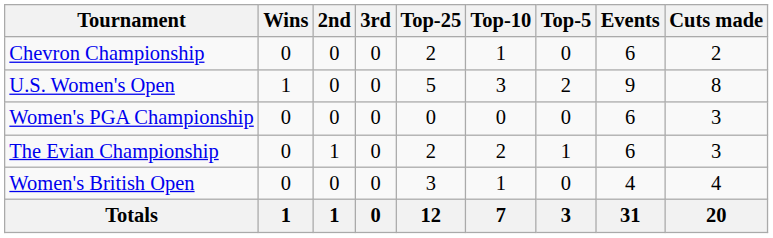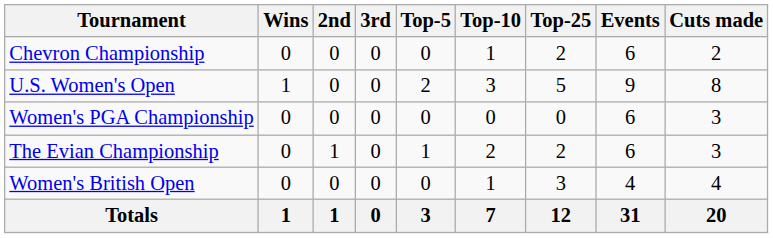 <table class=wikitable style=text-align:center>
 <tr>
 <th>Tournament</th>
 <th>Wins</th>
 <th>2nd</th>
 <th>3rd</th>
+<th>Top-5</th>
+<th>Top-10</th>
 <th>Top-25</th>
-<th>Top-10</th>
-<th>Top-5</th>
 <th>Events</th>
 <th>Cuts made</th>
 </tr>
 <tr>
 <td align=left><a href='#'>Chevron Championship</a></td>
 <td>0</td>
 <td>0</td>
 <td>0</td>
+<td>0</td>
+<td>1</td>
 <td>2</td>
-<td>1</td>
-<td>0</td>
 <td>6</td>
 <td>2</td>
 </tr>
 <tr>
 <td align=left><a href='#'>U.S. Women's Open</a></td>
 <td>1</td>
 <td>0</td>
 <td>0</td>
+<td>2</td>
+<td>3</td>
 <td>5</td>
-<td>3</td>
-<td>2</td>
 <td>9</td>
 <td>8</td>
 </tr>
 <tr>
 <td align=left><a href='#'>Women's PGA Championship</a></td>
 <td>0</td>
 <td>0</td>
 <td>0</td>
 <td>0</td>
 <td>0</td>
 <td>0</td>
 <td>6</td>
 <td>3</td>
 </tr>
 <tr>
 <td align=left><a href='#'>The Evian Championship</a></td>
 <td>0</td>
 <td>1</td>
 <td>0</td>
+<td>1</td>
 <td>2</td>
 <td>2</td>
-<td>1</td>
 <td>6</td>
 <td>3</td>
 </tr>
 <tr>
 <td align=left><a href='#'>Women's British Open</a></td>
 <td>0</td>
 <td>0</td>
 <td>0</td>
+<td>0</td>
+<td>1</td>
 <td>3</td>
-<td>1</td>
-<td>0</td>
 <td>4</td>
 <td>4</td>
 </tr>
 <tr>
 <th>Totals</th>
 <th>1</th>
 <th>1</th>
 <th>0</th>
+<th>3</th>
+<th>7</th>
 <th>12</th>
-<th>7</th>
-<th>3</th>
 <th>31</th>
 <th>20</th>
 </tr>
 </table>
